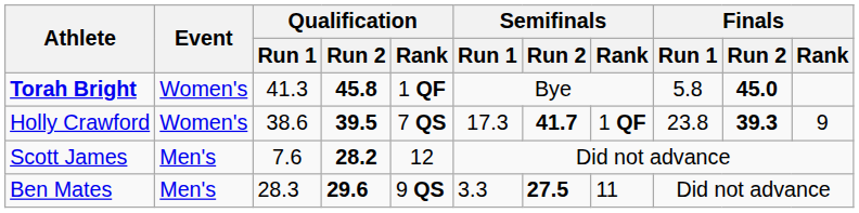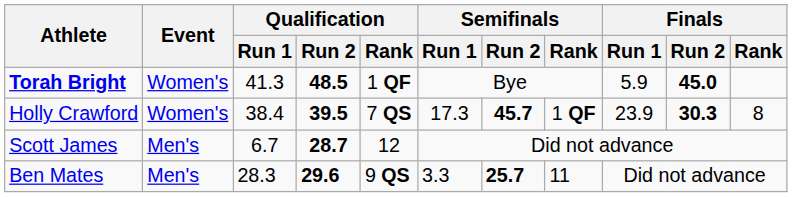 <table class="wikitable" border="1">
 <tr>
 <th rowspan=2>Athlete</th>
 <th rowspan=2>Event</th>
 <th colspan=3>Qualification</th>
 <th colspan=3>Semifinals</th>
 <th colspan=3>Finals</th>
 </tr>
 <tr>
 <th>Run 1</th>
 <th>Run 2</th>
 <th>Rank</th>
 <th>Run 1</th>
 <th>Run 2</th>
 <th>Rank</th>
 <th>Run 1</th>
 <th>Run 2</th>
 <th>Rank</th>
 </tr>
 <tr align=center>
 <td align=left><strong><a href='#'>Torah Bright</a></strong></td>
 <td align=left><a href='#'>Women's</a></td>
 <td>41.3</td>
-<td><strong>45.8</strong></td>
+<td><strong>48.5</strong></td>
 <td>1 <strong>QF</strong></td>
 <td colspan=3>Bye</td>
-<td>5.8</td>
+<td>5.9</td>
 <td><strong>45.0</strong></td>
 <td></td>
 </tr>
 <tr align=center>
 <td align=left><a href='#'>Holly Crawford</a></td>
 <td align=left><a href='#'>Women's</a></td>
-<td>38.6</td>
+<td>38.4</td>
 <td><strong>39.5</strong></td>
 <td>7 <strong>QS</strong></td>
 <td>17.3</td>
-<td><strong>41.7</strong></td>
+<td><strong>45.7</strong></td>
 <td>1 <strong>QF</strong></td>
-<td>23.8</td>
-<td><strong>39.3</strong></td>
-<td>9</td>
+<td>23.9</td>
+<td><strong>30.3</strong></td>
+<td>8</td>
 </tr>
 <tr align=center>
 <td align=left><a href='#'>Scott James</a></td>
 <td align=left><a href='#'>Men's</a></td>
-<td>7.6</td>
-<td><strong>28.2</strong></td>
+<td>6.7</td>
+<td><strong>28.7</strong></td>
 <td>12</td>
 <td colspan=6>Did not advance</td>
 </tr>
 <tr>
 <td align=left><a href='#'>Ben Mates</a></td>
 <td align=left><a href='#'>Men's</a></td>
 <td>28.3</td>
 <td><strong>29.6</strong></td>
 <td>9 <strong>QS</strong></td>
 <td>3.3</td>
-<td><strong>27.5</strong></td>
+<td><strong>25.7</strong></td>
 <td>11</td>
 <td colspan=3 align=center>Did not advance</td>
 </tr>
 </table>
